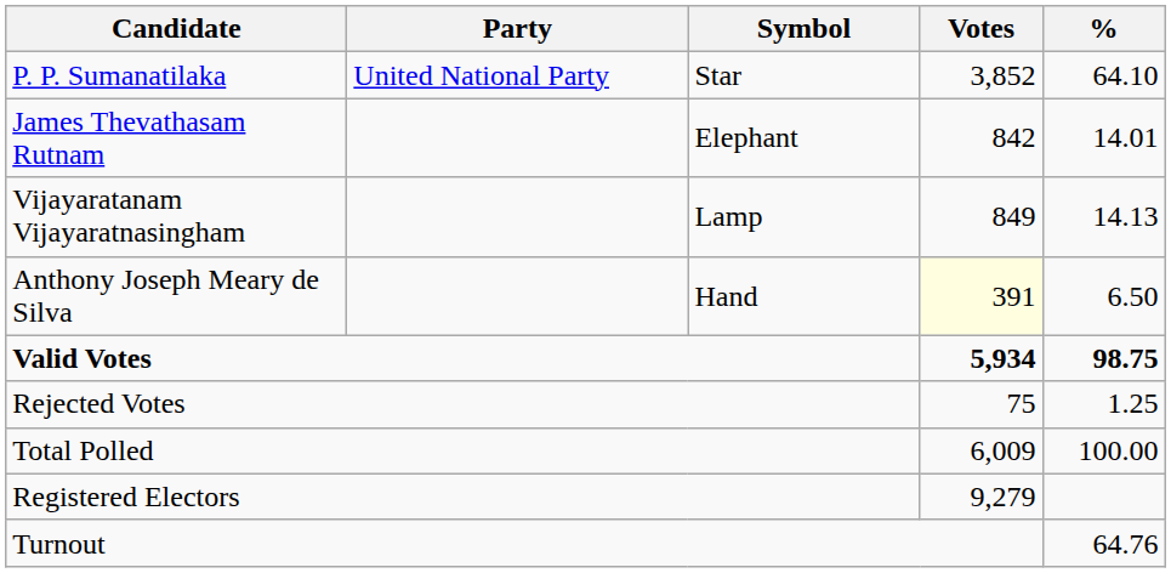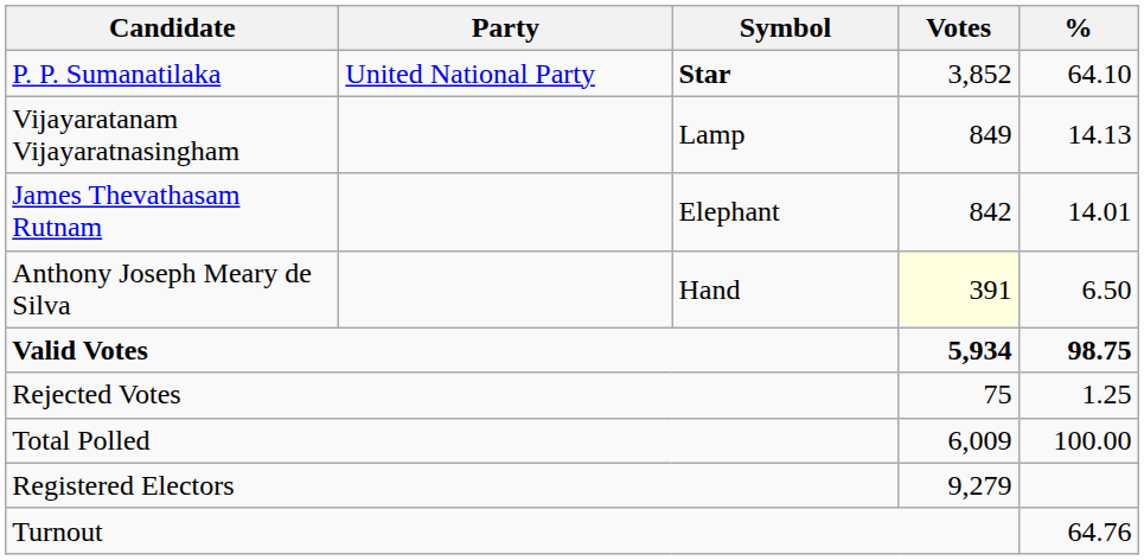 <table class="wikitable" border="1" style="text-align:right;">
 <tr>
 <th align=left width="180">Candidate</th>
 <th align=left width="180">Party</th>
 <th align=left width="120">Symbol</th>
 <th align=left width="60">Votes</th>
 <th align=left width="60">%</th>
 </tr>
 <tr>
 <td align=left><a href='#'>P. P. Sumanatilaka</a></td>
 <td align=left><a href='#'>United National Party</a></td>
-<td align=left>Star</td>
+<td align=left><strong>Star</strong></td>
 <td align=right>3,852</td>
 <td align=right>64.10</td>
+</tr>
+<tr>
+<td align=left>Vijayaratanam Vijayaratnasingham</td>
+<td></td>
+<td align=left>Lamp</td>
+<td align=right>849</td>
+<td align=right>14.13</td>
 </tr>
 <tr>
 <td align=left><a href='#'>James Thevathasam Rutnam</a></td>
 <td></td>
 <td align=left>Elephant</td>
 <td align=right>842</td>
 <td align=right>14.01</td>
-</tr>
-<tr>
-<td align=left>Vijayaratanam Vijayaratnasingham</td>
-<td></td>
-<td align=left>Lamp</td>
-<td align=right>849</td>
-<td align=right>14.13</td>
 </tr>
 <tr>
 <td align=left>Anthony Joseph Meary de Silva</td>
 <td></td>
 <td align=left>Hand</td>
 <td align=right style="background: lightyellow;">391</td>
 <td align=right>6.50</td>
 </tr>
 <tr>
 <td align=left colspan=3><strong>Valid Votes</strong></td>
 <td align=right><strong>5,934</strong></td>
 <td align=right><strong>98.75</strong></td>
 </tr>
 <tr>
 <td align=left colspan=3>Rejected Votes</td>
 <td align=right>75</td>
 <td align=right>1.25</td>
 </tr>
 <tr>
 <td align=left colspan=3>Total Polled</td>
 <td align=right>6,009</td>
 <td align=right>100.00</td>
 </tr>
 <tr>
 <td align=left colspan=3>Registered Electors</td>
 <td align=right>9,279</td>
 <td></td>
 </tr>
 <tr>
 <td align=left colspan=4>Turnout</td>
 <td>64.76</td>
 </tr>
 </table>
